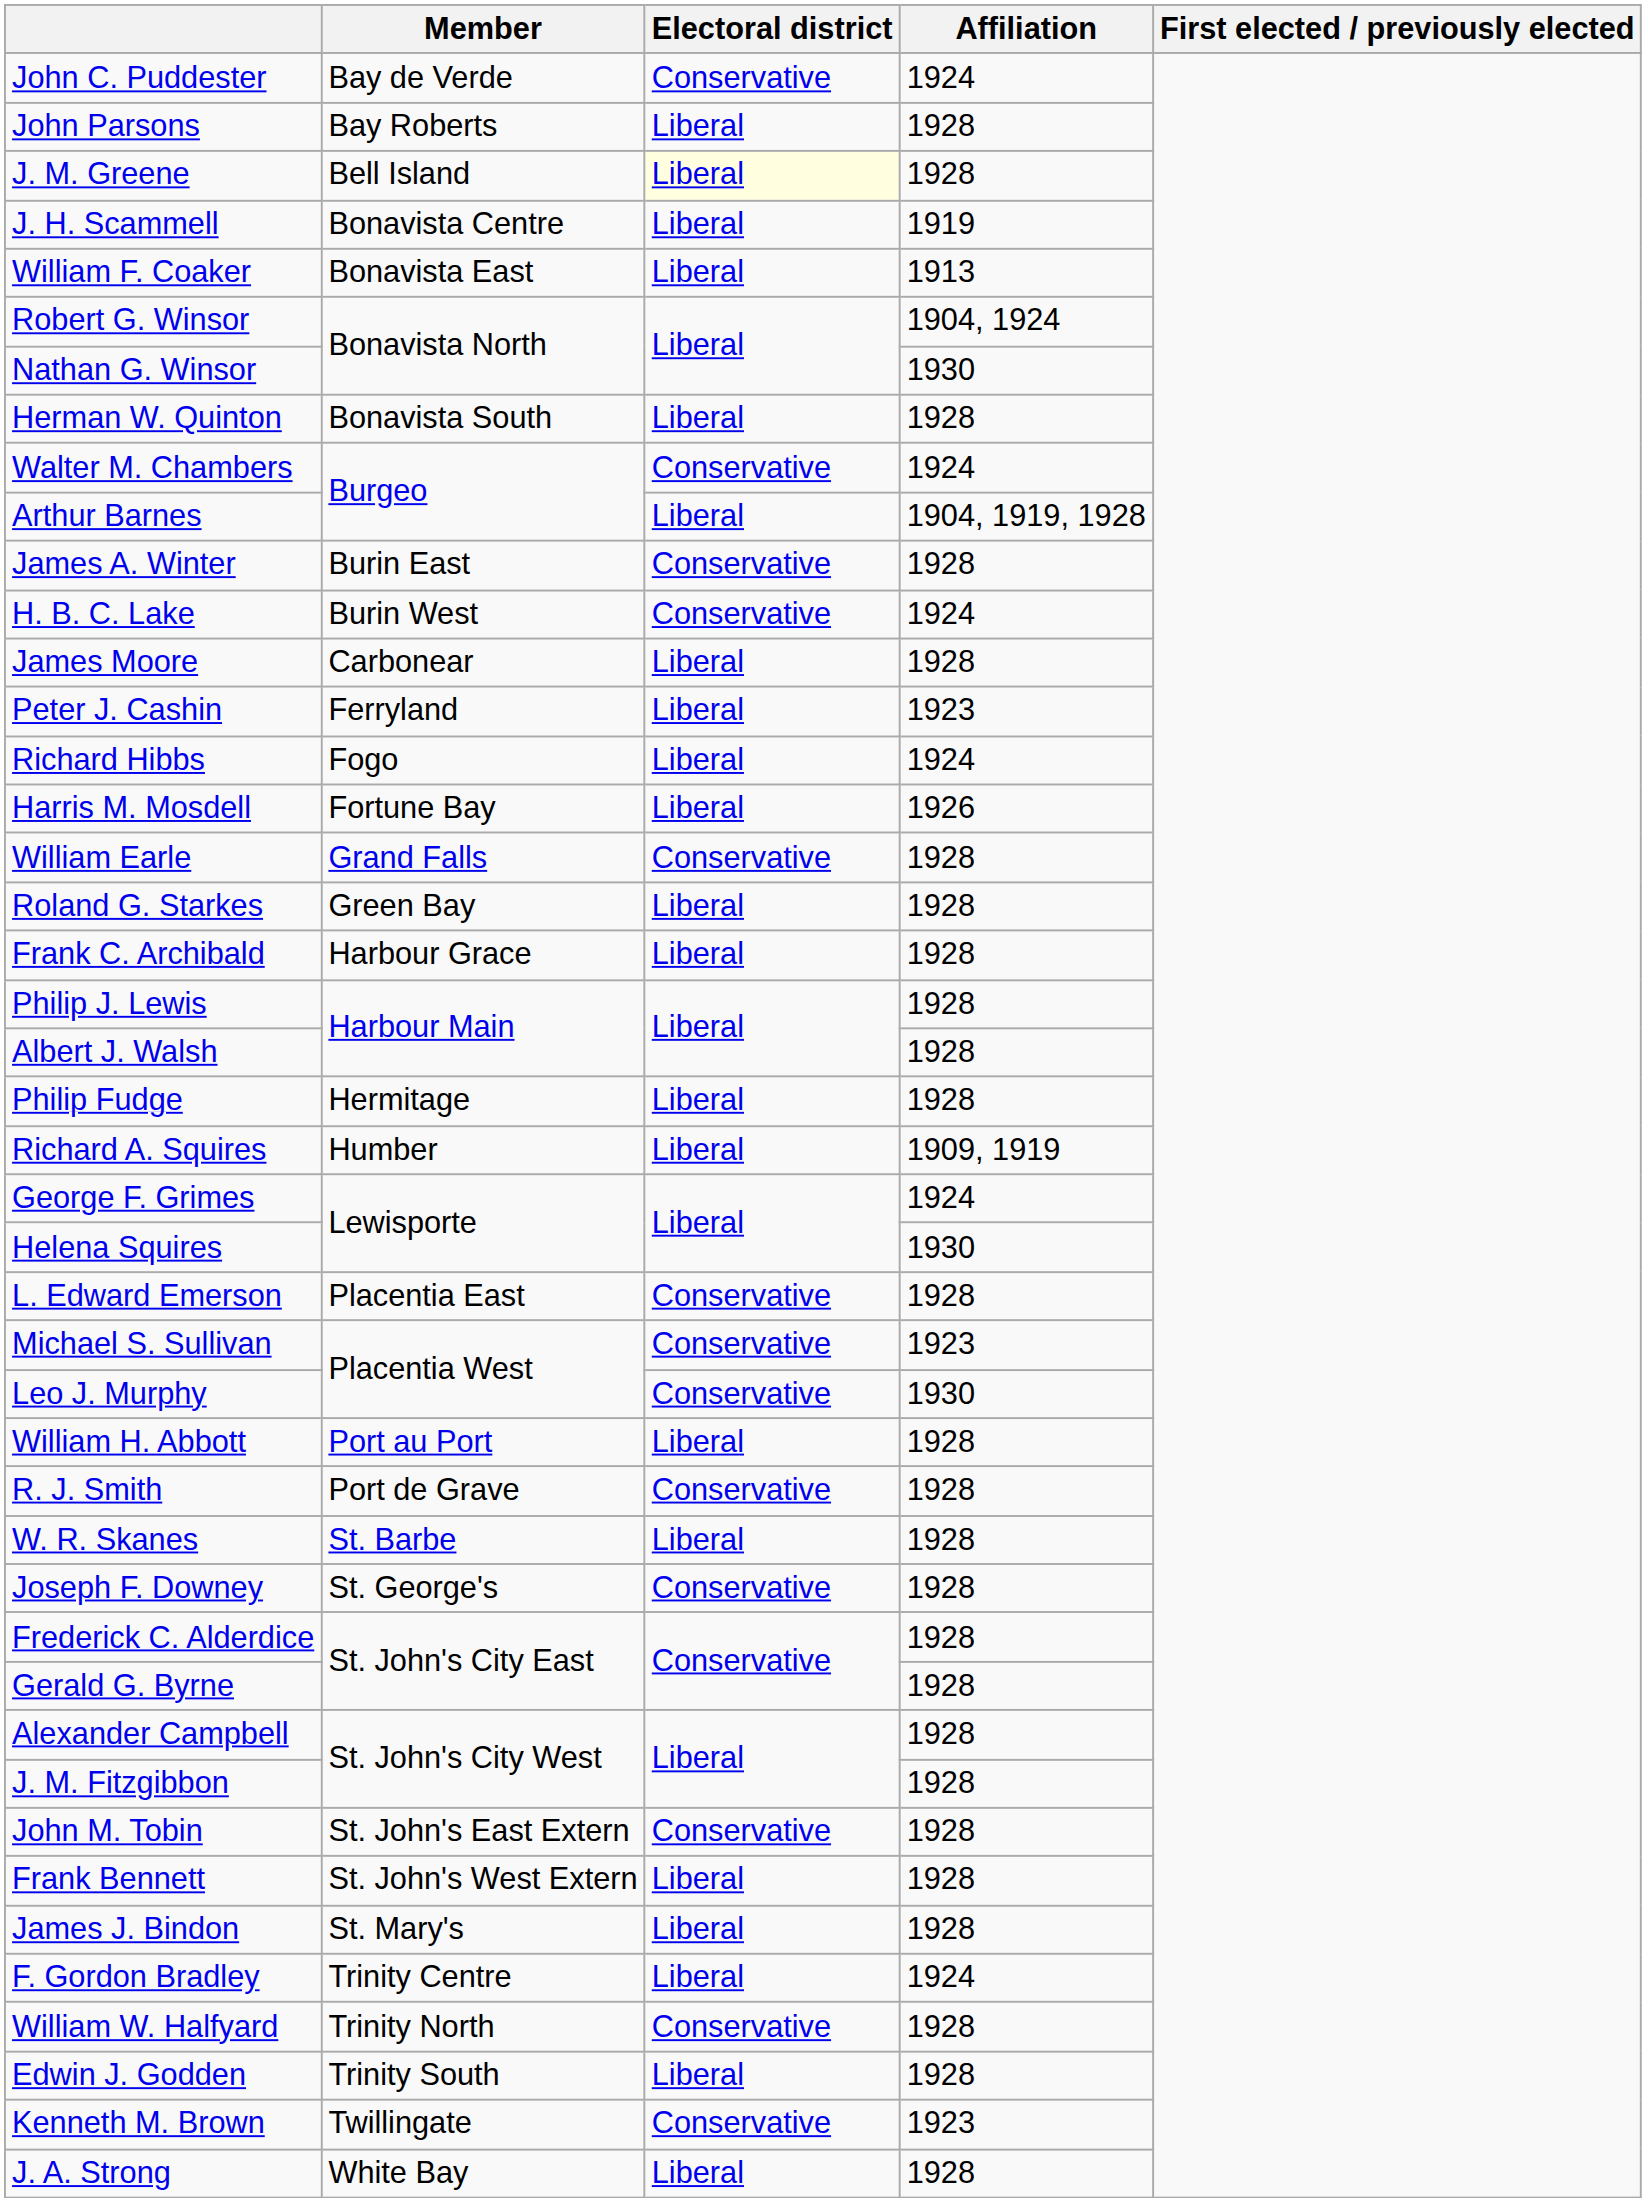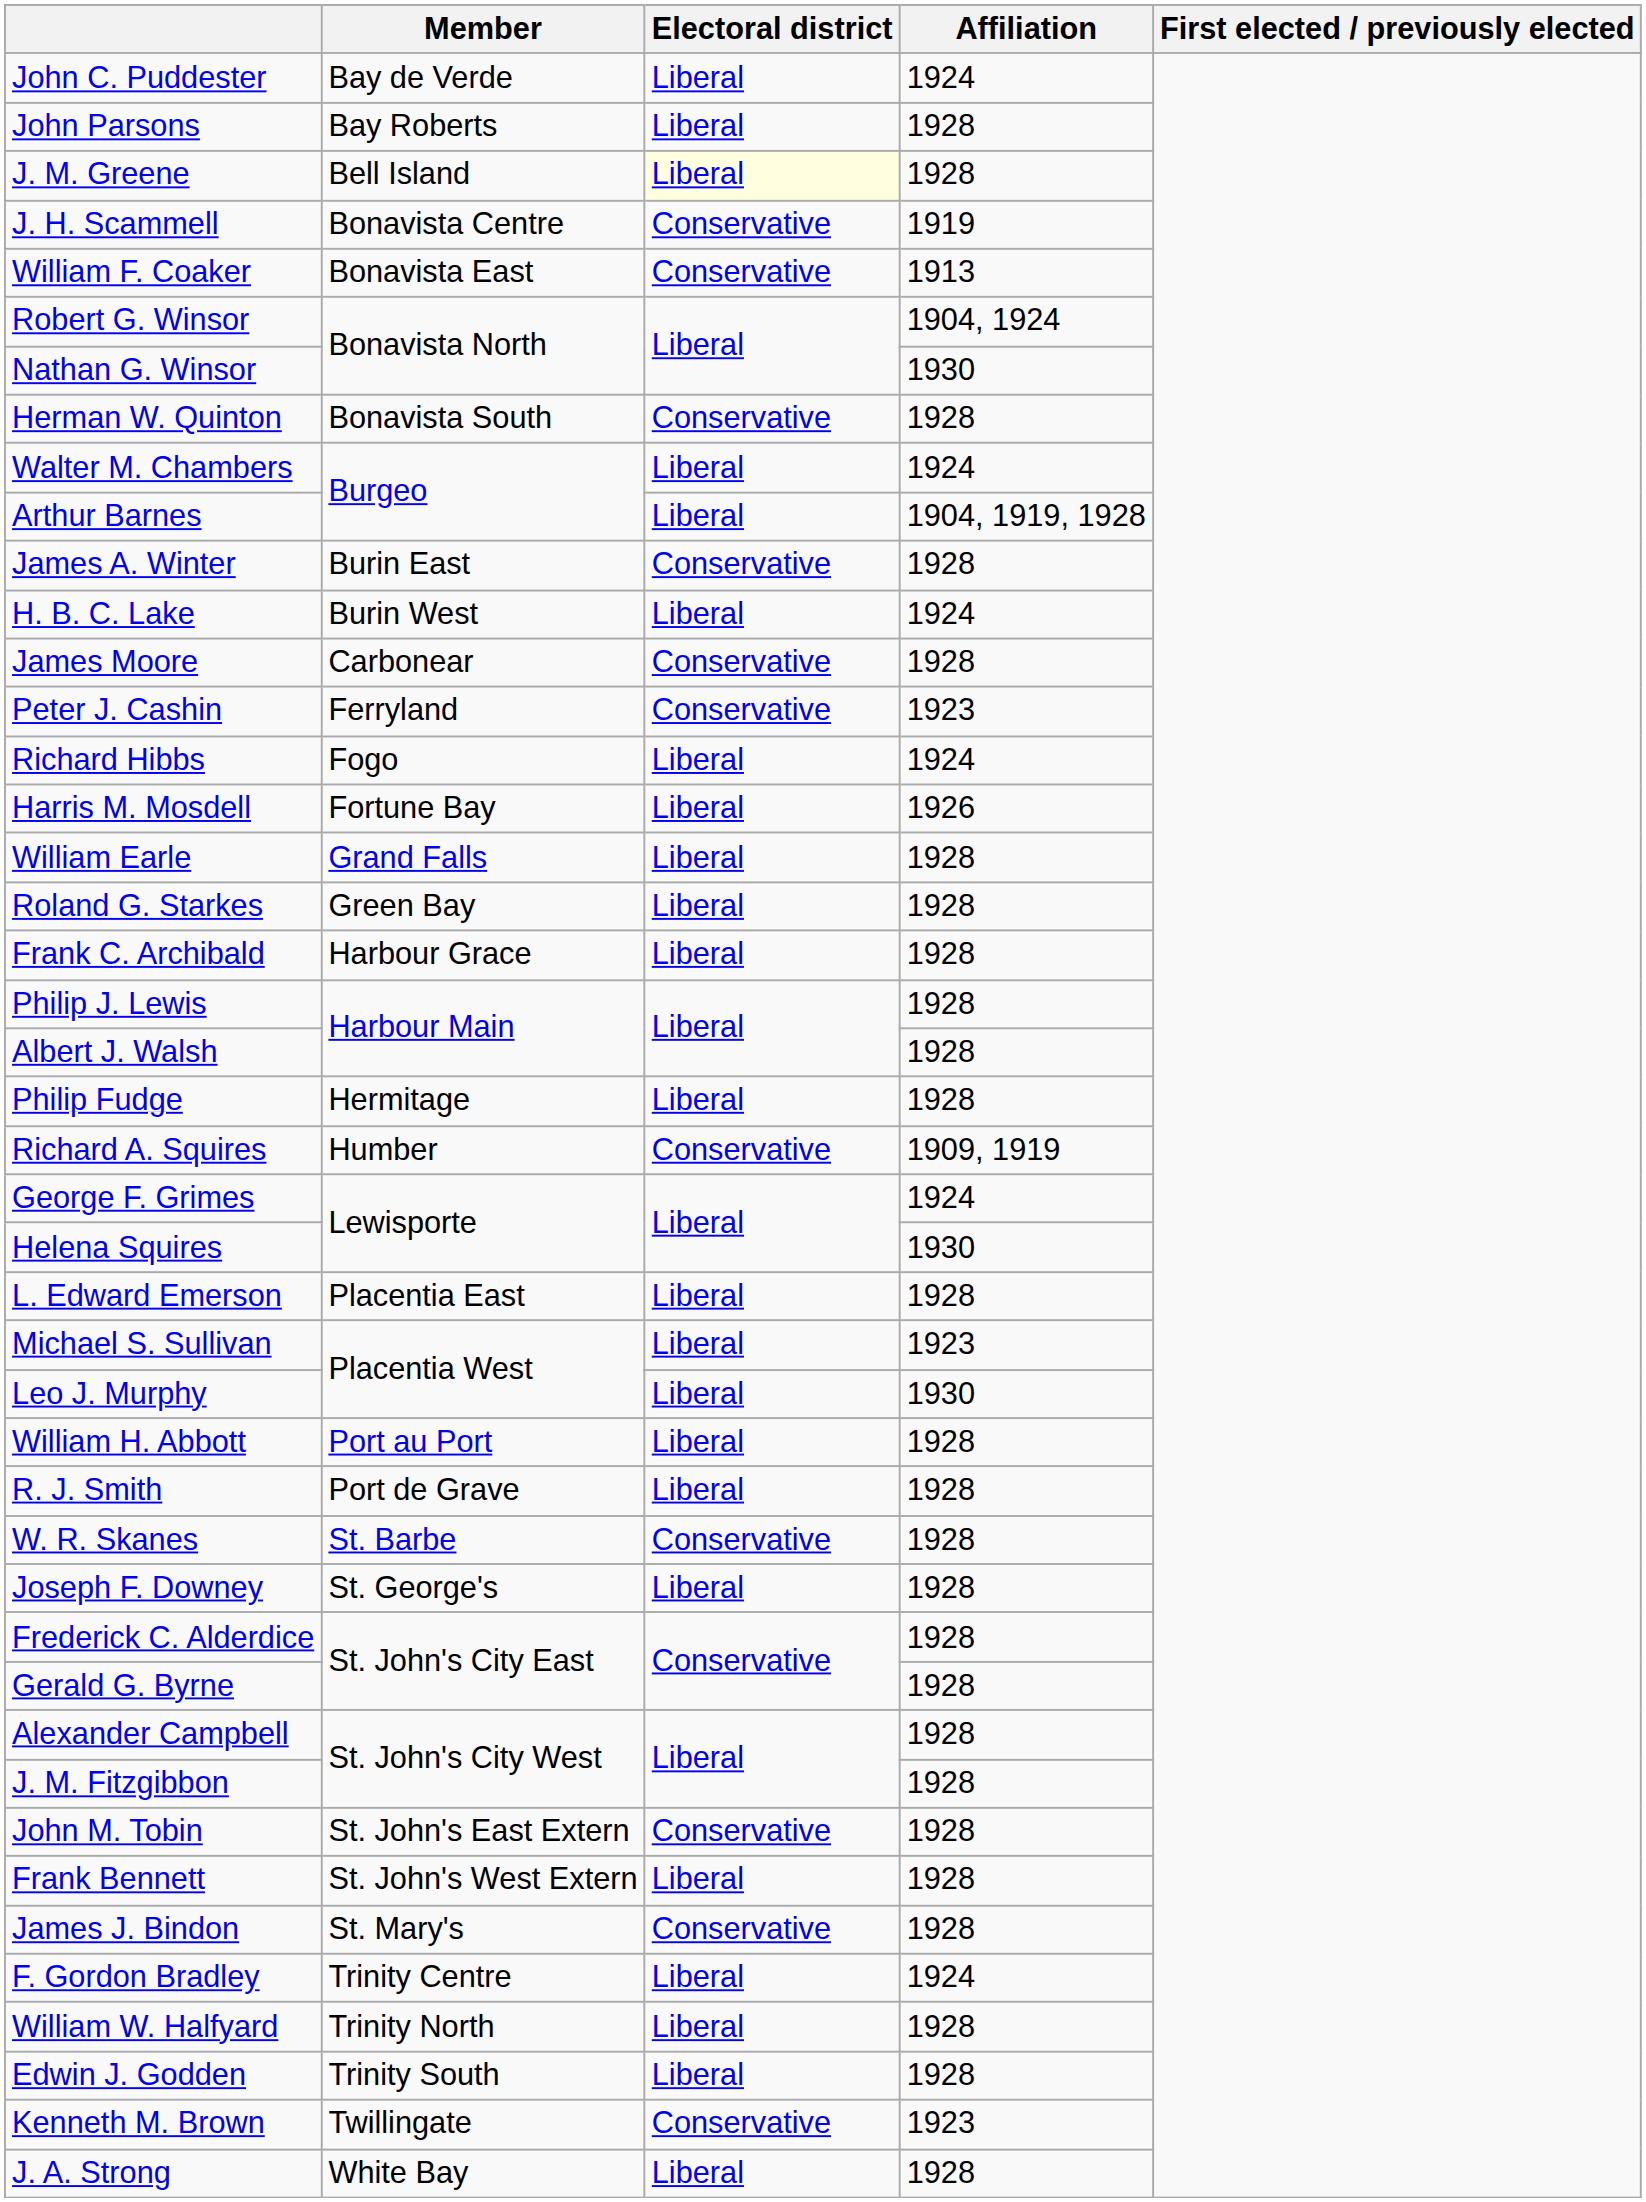 <table class="wikitable sortable">
 <tr>
 <th></th>
 <th>Member</th>
 <th>Electoral district</th>
 <th>Affiliation</th>
 <th>First elected / previously elected</th>
 </tr>
 <tr>
 <td><a href='#'>John C. Puddester</a></td>
 <td>Bay de Verde</td>
-<td><a href='#'>Conservative</a></td>
+<td><a href='#'>Liberal</a></td>
 <td>1924</td>
 </tr>
 <tr>
 <td><a href='#'>John Parsons</a></td>
 <td>Bay Roberts</td>
 <td><a href='#'>Liberal</a></td>
 <td>1928</td>
 </tr>
 <tr>
 <td><a href='#'>J. M. Greene</a></td>
 <td>Bell Island</td>
 <td style="background: lightyellow;"><a href='#'>Liberal</a></td>
 <td>1928</td>
 </tr>
 <tr>
 <td><a href='#'>J. H. Scammell</a></td>
 <td>Bonavista Centre</td>
-<td><a href='#'>Liberal</a></td>
+<td><a href='#'>Conservative</a></td>
 <td>1919</td>
 </tr>
 <tr>
 <td><a href='#'>William F. Coaker</a></td>
 <td>Bonavista East</td>
-<td><a href='#'>Liberal</a></td>
+<td><a href='#'>Conservative</a></td>
 <td>1913</td>
 </tr>
 <tr>
 <td><a href='#'>Robert G. Winsor</a></td>
 <td rowspan=2>Bonavista North</td>
 <td rowspan=2><a href='#'>Liberal</a></td>
 <td>1904, 1924</td>
 </tr>
 <tr>
 <td><a href='#'>Nathan G. Winsor</a></td>
 <td>1930</td>
 </tr>
 <tr>
 <td><a href='#'>Herman W. Quinton</a></td>
 <td>Bonavista South</td>
-<td><a href='#'>Liberal</a></td>
+<td><a href='#'>Conservative</a></td>
 <td>1928</td>
 </tr>
 <tr>
 <td><a href='#'>Walter M. Chambers</a></td>
 <td rowspan=2><a href='#'>Burgeo</a></td>
-<td><a href='#'>Conservative</a></td>
+<td><a href='#'>Liberal</a></td>
 <td>1924</td>
 </tr>
 <tr>
 <td><a href='#'>Arthur Barnes</a></td>
 <td><a href='#'>Liberal</a></td>
 <td>1904, 1919, 1928</td>
 </tr>
 <tr>
 <td><a href='#'>James A. Winter</a></td>
 <td>Burin East</td>
 <td><a href='#'>Conservative</a></td>
 <td>1928</td>
 </tr>
 <tr>
 <td><a href='#'>H. B. C. Lake</a></td>
 <td>Burin West</td>
-<td><a href='#'>Conservative</a></td>
+<td><a href='#'>Liberal</a></td>
 <td>1924</td>
 </tr>
 <tr>
 <td><a href='#'>James Moore</a></td>
 <td>Carbonear</td>
-<td><a href='#'>Liberal</a></td>
+<td><a href='#'>Conservative</a></td>
 <td>1928</td>
 </tr>
 <tr>
 <td><a href='#'>Peter J. Cashin</a></td>
 <td>Ferryland</td>
-<td><a href='#'>Liberal</a></td>
+<td><a href='#'>Conservative</a></td>
 <td>1923</td>
 </tr>
 <tr>
 <td><a href='#'>Richard Hibbs</a></td>
 <td>Fogo</td>
 <td><a href='#'>Liberal</a></td>
 <td>1924</td>
 </tr>
 <tr>
 <td><a href='#'>Harris M. Mosdell</a></td>
 <td>Fortune Bay</td>
 <td><a href='#'>Liberal</a></td>
 <td>1926</td>
 </tr>
 <tr>
 <td><a href='#'>William Earle</a></td>
 <td><a href='#'>Grand Falls</a></td>
-<td><a href='#'>Conservative</a></td>
+<td><a href='#'>Liberal</a></td>
 <td>1928</td>
 </tr>
 <tr>
 <td><a href='#'>Roland G. Starkes</a></td>
 <td>Green Bay</td>
 <td><a href='#'>Liberal</a></td>
 <td>1928</td>
 </tr>
 <tr>
 <td><a href='#'>Frank C. Archibald</a></td>
 <td>Harbour Grace</td>
 <td><a href='#'>Liberal</a></td>
 <td>1928</td>
 </tr>
 <tr>
 <td><a href='#'>Philip J. Lewis</a></td>
 <td rowspan=2><a href='#'>Harbour Main</a></td>
 <td rowspan=2><a href='#'>Liberal</a></td>
 <td>1928</td>
 </tr>
 <tr>
 <td><a href='#'>Albert J. Walsh</a></td>
 <td>1928</td>
 </tr>
 <tr>
 <td><a href='#'>Philip Fudge</a></td>
 <td>Hermitage</td>
 <td><a href='#'>Liberal</a></td>
 <td>1928</td>
 </tr>
 <tr>
 <td><a href='#'>Richard A. Squires</a></td>
 <td>Humber</td>
-<td><a href='#'>Liberal</a></td>
+<td><a href='#'>Conservative</a></td>
 <td>1909, 1919</td>
 </tr>
 <tr>
 <td><a href='#'>George F. Grimes</a></td>
 <td rowspan=2>Lewisporte</td>
 <td rowspan=2><a href='#'>Liberal</a></td>
 <td>1924</td>
 </tr>
 <tr>
 <td><a href='#'>Helena Squires</a></td>
 <td>1930</td>
 </tr>
 <tr>
 <td><a href='#'>L. Edward Emerson</a></td>
 <td>Placentia East</td>
-<td><a href='#'>Conservative</a></td>
+<td><a href='#'>Liberal</a></td>
 <td>1928</td>
 </tr>
 <tr>
 <td><a href='#'>Michael S. Sullivan</a></td>
 <td rowspan=2>Placentia West</td>
-<td><a href='#'>Conservative</a></td>
+<td><a href='#'>Liberal</a></td>
 <td>1923</td>
 </tr>
 <tr>
 <td><a href='#'>Leo J. Murphy</a></td>
-<td><a href='#'>Conservative</a></td>
+<td><a href='#'>Liberal</a></td>
 <td>1930</td>
 </tr>
 <tr>
 <td><a href='#'>William H. Abbott</a></td>
 <td><a href='#'>Port au Port</a></td>
 <td><a href='#'>Liberal</a></td>
 <td>1928</td>
 </tr>
 <tr>
 <td><a href='#'>R. J. Smith</a></td>
 <td>Port de Grave</td>
-<td><a href='#'>Conservative</a></td>
+<td><a href='#'>Liberal</a></td>
 <td>1928</td>
 </tr>
 <tr>
 <td><a href='#'>W. R. Skanes</a></td>
 <td><a href='#'>St. Barbe</a></td>
-<td><a href='#'>Liberal</a></td>
+<td><a href='#'>Conservative</a></td>
 <td>1928</td>
 </tr>
 <tr>
 <td><a href='#'>Joseph F. Downey</a></td>
 <td>St. George's</td>
-<td><a href='#'>Conservative</a></td>
+<td><a href='#'>Liberal</a></td>
 <td>1928</td>
 </tr>
 <tr>
 <td><a href='#'>Frederick C. Alderdice</a></td>
 <td rowspan=2>St. John's City East</td>
 <td rowspan=2><a href='#'>Conservative</a></td>
 <td>1928</td>
 </tr>
 <tr>
 <td><a href='#'>Gerald G. Byrne</a></td>
 <td>1928</td>
 </tr>
 <tr>
 <td><a href='#'>Alexander Campbell</a></td>
 <td rowspan=2>St. John's City West</td>
 <td rowspan=2><a href='#'>Liberal</a></td>
 <td>1928</td>
 </tr>
 <tr>
 <td><a href='#'>J. M. Fitzgibbon</a></td>
 <td>1928</td>
 </tr>
 <tr>
 <td><a href='#'>John M. Tobin</a></td>
 <td>St. John's East Extern</td>
 <td><a href='#'>Conservative</a></td>
 <td>1928</td>
 </tr>
 <tr>
 <td><a href='#'>Frank Bennett</a></td>
 <td>St. John's West Extern</td>
 <td><a href='#'>Liberal</a></td>
 <td>1928</td>
 </tr>
 <tr>
 <td><a href='#'>James J. Bindon</a></td>
 <td>St. Mary's</td>
-<td><a href='#'>Liberal</a></td>
+<td><a href='#'>Conservative</a></td>
 <td>1928</td>
 </tr>
 <tr>
 <td><a href='#'>F. Gordon Bradley</a></td>
 <td>Trinity Centre</td>
 <td><a href='#'>Liberal</a></td>
 <td>1924</td>
 </tr>
 <tr>
 <td><a href='#'>William W. Halfyard</a></td>
 <td>Trinity North</td>
-<td><a href='#'>Conservative</a></td>
+<td><a href='#'>Liberal</a></td>
 <td>1928</td>
 </tr>
 <tr>
 <td><a href='#'>Edwin J. Godden</a></td>
 <td>Trinity South</td>
 <td><a href='#'>Liberal</a></td>
 <td>1928</td>
 </tr>
 <tr>
 <td><a href='#'>Kenneth M. Brown</a></td>
 <td>Twillingate</td>
 <td><a href='#'>Conservative</a></td>
 <td>1923</td>
 </tr>
 <tr>
 <td><a href='#'>J. A. Strong</a></td>
 <td>White Bay</td>
 <td><a href='#'>Liberal</a></td>
 <td>1928</td>
 </tr>
 </table>
